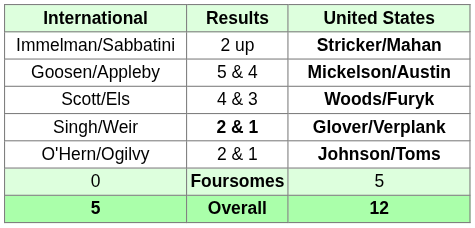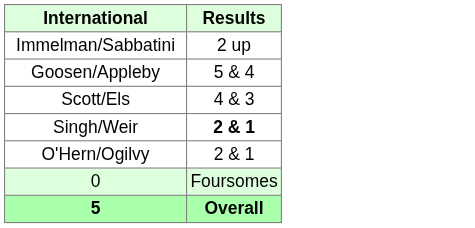 <table border="1" cellpadding="3" style="border-collapse:collapse; text-align:center;">
 <tr style="background:#ddffdd;">
 <th width=160>International</th>
 <th>Results</th>
-<th width=160>United States</th>
 </tr>
 <tr>
 <td>Immelman/Sabbatini</td>
 <td>2 up</td>
-<td><strong>Stricker/Mahan</strong></td>
 </tr>
 <tr>
 <td>Goosen/Appleby</td>
 <td>5 & 4</td>
-<td><strong>Mickelson/Austin</strong></td>
 </tr>
 <tr>
 <td>Scott/Els</td>
 <td>4 & 3</td>
-<td><strong>Woods/Furyk</strong></td>
 </tr>
 <tr>
 <td>Singh/Weir</td>
 <td><strong>2 & 1</strong></td>
-<td><strong>Glover/Verplank</strong></td>
 </tr>
 <tr>
 <td>O'Hern/Ogilvy</td>
 <td>2 & 1</td>
-<td><strong>Johnson/Toms</strong></td>
 </tr>
 <tr style="background:#ddffdd;">
 <td>0</td>
-<td><strong>Foursomes</strong></td>
-<td>5</td>
+<td>Foursomes</td>
 </tr>
 <tr style="background:#aaffaa;">
 <th>5</th>
 <th>Overall</th>
-<th>12</th>
 </tr>
 </table>
